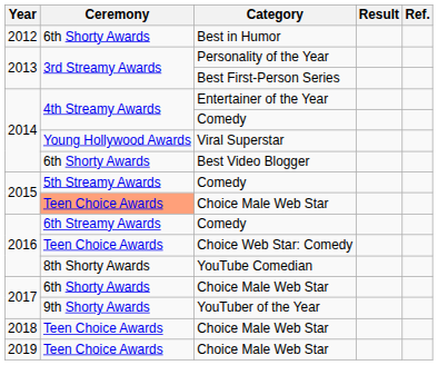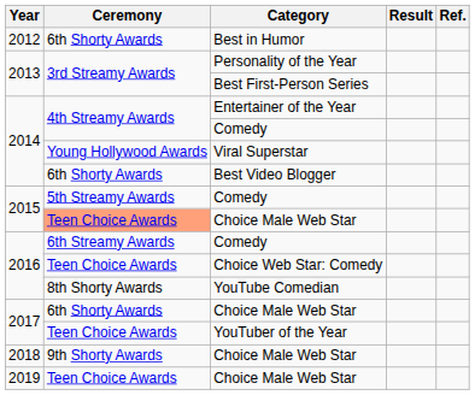 <table class="wikitable sortable">
 <tr>
 <th>Year</th>
 <th>Ceremony</th>
 <th>Category</th>
 <th>Result</th>
 <th>Ref.</th>
 </tr>
 <tr>
 <td>2012</td>
 <td>6th <a href='#'>Shorty Awards</a></td>
 <td>Best in Humor</td>
 <td></td>
 <td></td>
 </tr>
 <tr>
 <td rowspan="2">2013</td>
 <td rowspan="2"><a href='#'>3rd Streamy Awards</a></td>
 <td>Personality of the Year</td>
 <td></td>
 <td></td>
 </tr>
 <tr>
 <td>Best First-Person Series</td>
 <td></td>
 <td></td>
 </tr>
 <tr>
 <td rowspan="4">2014</td>
 <td rowspan="2"><a href='#'>4th Streamy Awards</a></td>
 <td>Entertainer of the Year</td>
 <td></td>
 <td></td>
 </tr>
 <tr>
 <td>Comedy</td>
 <td></td>
 <td></td>
 </tr>
 <tr>
 <td><a href='#'>Young Hollywood Awards</a></td>
 <td>Viral Superstar</td>
 <td></td>
 <td></td>
 </tr>
 <tr>
 <td>6th <a href='#'>Shorty Awards</a></td>
 <td>Best Video Blogger</td>
 <td></td>
 <td></td>
 </tr>
 <tr>
 <td rowspan="2">2015</td>
 <td><a href='#'>5th Streamy Awards</a></td>
 <td>Comedy</td>
 <td></td>
 <td></td>
 </tr>
 <tr>
 <td style="background: lightsalmon;"><a href='#'>Teen Choice Awards</a></td>
 <td>Choice Male Web Star</td>
 <td></td>
 <td></td>
 </tr>
 <tr>
 <td rowspan="3">2016</td>
 <td><a href='#'>6th Streamy Awards</a></td>
 <td>Comedy</td>
 <td></td>
 <td></td>
 </tr>
 <tr>
 <td><a href='#'>Teen Choice Awards</a></td>
 <td>Choice Web Star: Comedy</td>
 <td></td>
 <td></td>
 </tr>
 <tr>
 <td>8th Shorty Awards</td>
 <td>YouTube Comedian</td>
 <td></td>
 <td></td>
 </tr>
 <tr>
 <td rowspan="2">2017</td>
 <td>6th <a href='#'>Shorty Awards</a></td>
 <td>Choice Male Web Star</td>
 <td></td>
 <td></td>
 </tr>
 <tr>
-<td>9th <a href='#'>Shorty Awards</a></td>
+<td><a href='#'>Teen Choice Awards</a></td>
 <td>YouTuber of the Year</td>
 <td></td>
 <td></td>
 </tr>
 <tr>
 <td rowspan="1">2018</td>
-<td><a href='#'>Teen Choice Awards</a></td>
+<td>9th <a href='#'>Shorty Awards</a></td>
 <td>Choice Male Web Star</td>
 <td></td>
 <td></td>
 </tr>
 <tr>
 <td rowspan="1">2019</td>
 <td><a href='#'>Teen Choice Awards</a></td>
 <td>Choice Male Web Star</td>
 <td></td>
 <td></td>
 </tr>
 </table>
